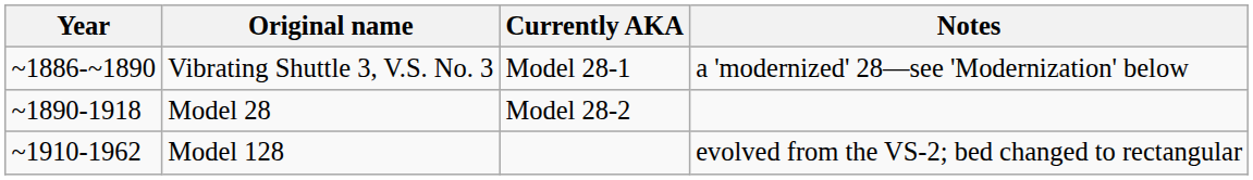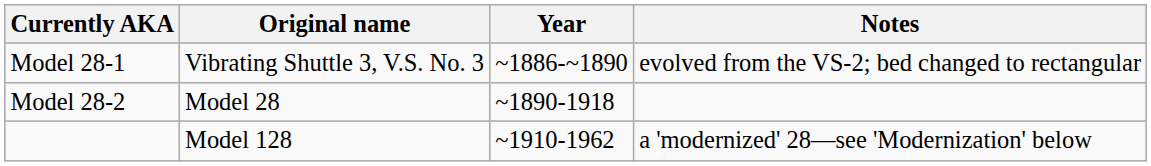 <table border="1" class="wikitable" align="center">
 <tr>
+<th>Currently AKA</th>
+<th>Original name</th>
 <th>Year</th>
-<th>Original name</th>
-<th>Currently AKA</th>
 <th>Notes</th>
 </tr>
 <tr>
+<td>Model 28-1</td>
+<td>Vibrating Shuttle 3, V.S. No. 3</td>
 <td>~1886-~1890</td>
-<td>Vibrating Shuttle 3, V.S. No. 3</td>
-<td>Model 28-1</td>
-<td>a 'modernized' 28—see 'Modernization' below</td>
+<td>evolved from the VS-2; bed changed to rectangular</td>
 </tr>
 <tr>
+<td>Model 28-2</td>
+<td>Model 28</td>
 <td>~1890-1918</td>
-<td>Model 28</td>
-<td>Model 28-2</td>
 <td> </td>
 </tr>
 <tr>
+<td> </td>
+<td>Model 128</td>
 <td>~1910-1962</td>
-<td>Model 128</td>
-<td> </td>
-<td>evolved from the VS-2; bed changed to rectangular</td>
+<td>a 'modernized' 28—see 'Modernization' below</td>
 </tr>
 </table>
